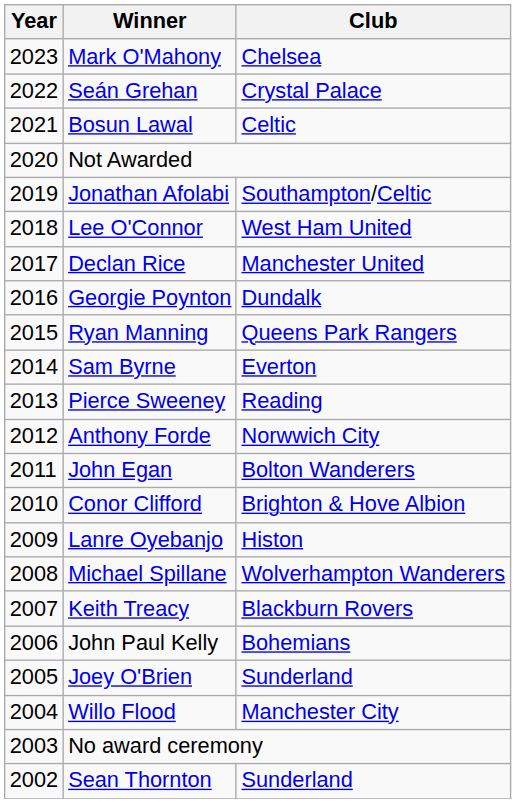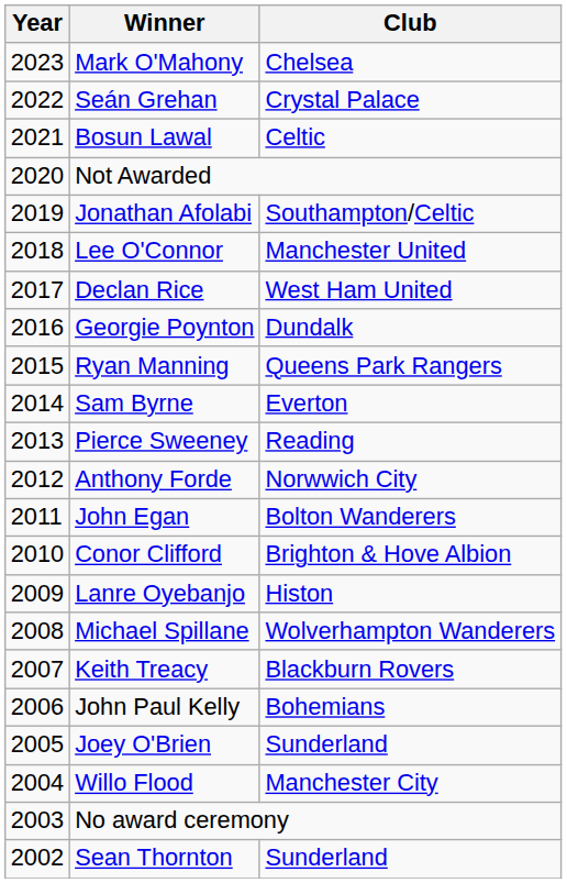 <table class="wikitable">
 <tr>
 <th>Year</th>
 <th>Winner</th>
 <th>Club</th>
 </tr>
 <tr>
 <td>2023</td>
 <td><a href='#'>Mark O'Mahony</a></td>
 <td><a href='#'>Chelsea</a></td>
 </tr>
 <tr>
 <td>2022</td>
 <td><a href='#'>Seán Grehan</a></td>
 <td><a href='#'>Crystal Palace</a></td>
 </tr>
 <tr>
 <td>2021</td>
 <td><a href='#'>Bosun Lawal</a></td>
 <td><a href='#'>Celtic</a></td>
 </tr>
 <tr>
 <td>2020</td>
 <td colspan="2">Not Awarded</td>
 </tr>
 <tr>
 <td>2019</td>
 <td><a href='#'>Jonathan Afolabi</a></td>
 <td><a href='#'>Southampton</a>/<a href='#'>Celtic</a></td>
 </tr>
 <tr>
 <td>2018</td>
 <td><a href='#'>Lee O'Connor</a></td>
-<td><a href='#'>West Ham United</a></td>
+<td><a href='#'>Manchester United</a></td>
 </tr>
 <tr>
 <td>2017</td>
 <td><a href='#'>Declan Rice</a></td>
-<td><a href='#'>Manchester United</a></td>
+<td><a href='#'>West Ham United</a></td>
 </tr>
 <tr>
 <td>2016</td>
 <td><a href='#'>Georgie Poynton</a></td>
 <td><a href='#'>Dundalk</a></td>
 </tr>
 <tr>
 <td>2015</td>
 <td><a href='#'>Ryan Manning</a></td>
 <td><a href='#'>Queens Park Rangers</a></td>
 </tr>
 <tr>
 <td>2014</td>
 <td><a href='#'>Sam Byrne</a></td>
 <td><a href='#'>Everton</a></td>
 </tr>
 <tr>
 <td>2013</td>
 <td><a href='#'>Pierce Sweeney</a></td>
 <td><a href='#'>Reading</a></td>
 </tr>
 <tr>
 <td>2012</td>
 <td><a href='#'>Anthony Forde</a></td>
 <td><a href='#'>Norwwich City</a></td>
 </tr>
 <tr>
 <td>2011</td>
 <td><a href='#'>John Egan</a></td>
 <td><a href='#'>Bolton Wanderers</a></td>
 </tr>
 <tr>
 <td>2010</td>
 <td><a href='#'>Conor Clifford</a></td>
 <td><a href='#'>Brighton & Hove Albion</a></td>
 </tr>
 <tr>
 <td>2009</td>
 <td><a href='#'>Lanre Oyebanjo</a></td>
 <td><a href='#'>Histon</a></td>
 </tr>
 <tr>
 <td>2008</td>
 <td><a href='#'>Michael Spillane</a></td>
 <td><a href='#'>Wolverhampton Wanderers</a></td>
 </tr>
 <tr>
 <td>2007</td>
 <td><a href='#'>Keith Treacy</a></td>
 <td><a href='#'>Blackburn Rovers</a></td>
 </tr>
 <tr>
 <td>2006</td>
 <td>John Paul Kelly</td>
 <td><a href='#'>Bohemians</a></td>
 </tr>
 <tr>
 <td>2005</td>
 <td><a href='#'>Joey O'Brien</a></td>
 <td><a href='#'>Sunderland</a></td>
 </tr>
 <tr>
 <td>2004</td>
 <td><a href='#'>Willo Flood</a></td>
 <td><a href='#'>Manchester City</a></td>
 </tr>
 <tr>
 <td>2003</td>
 <td colspan="2">No award ceremony</td>
 </tr>
 <tr>
 <td>2002</td>
 <td><a href='#'>Sean Thornton</a></td>
 <td><a href='#'>Sunderland</a></td>
 </tr>
 </table>
